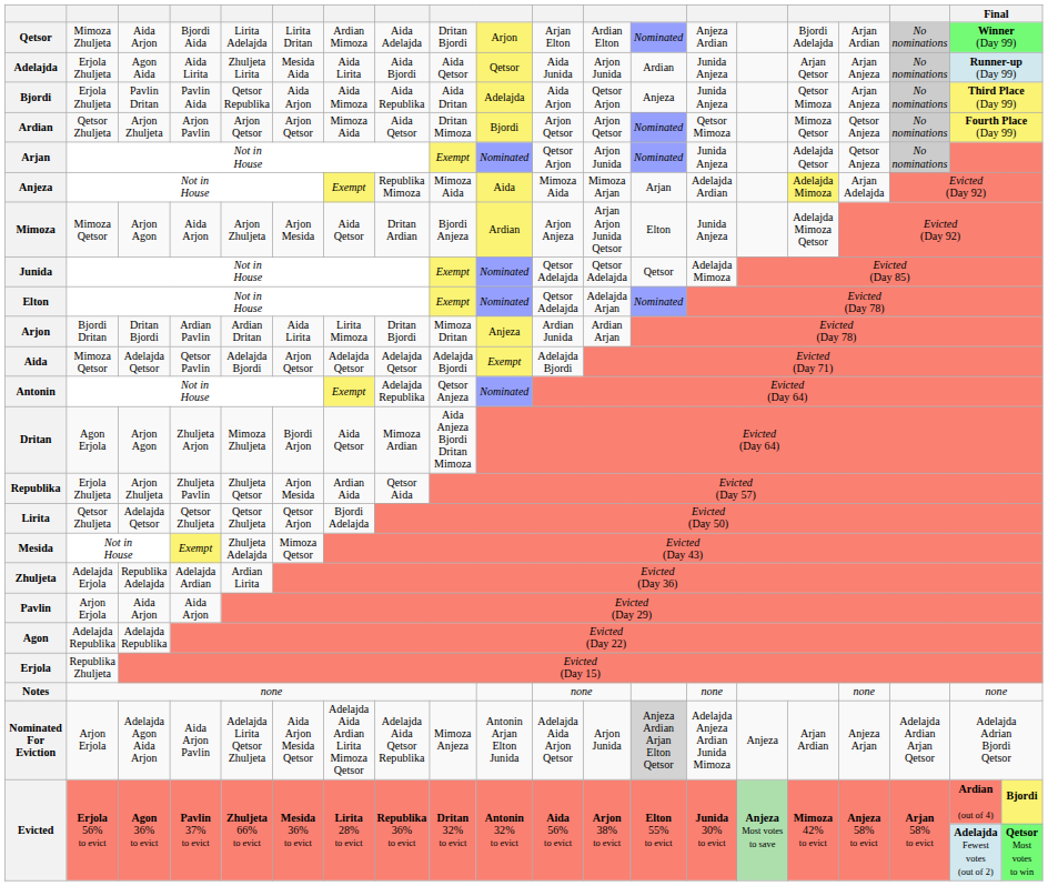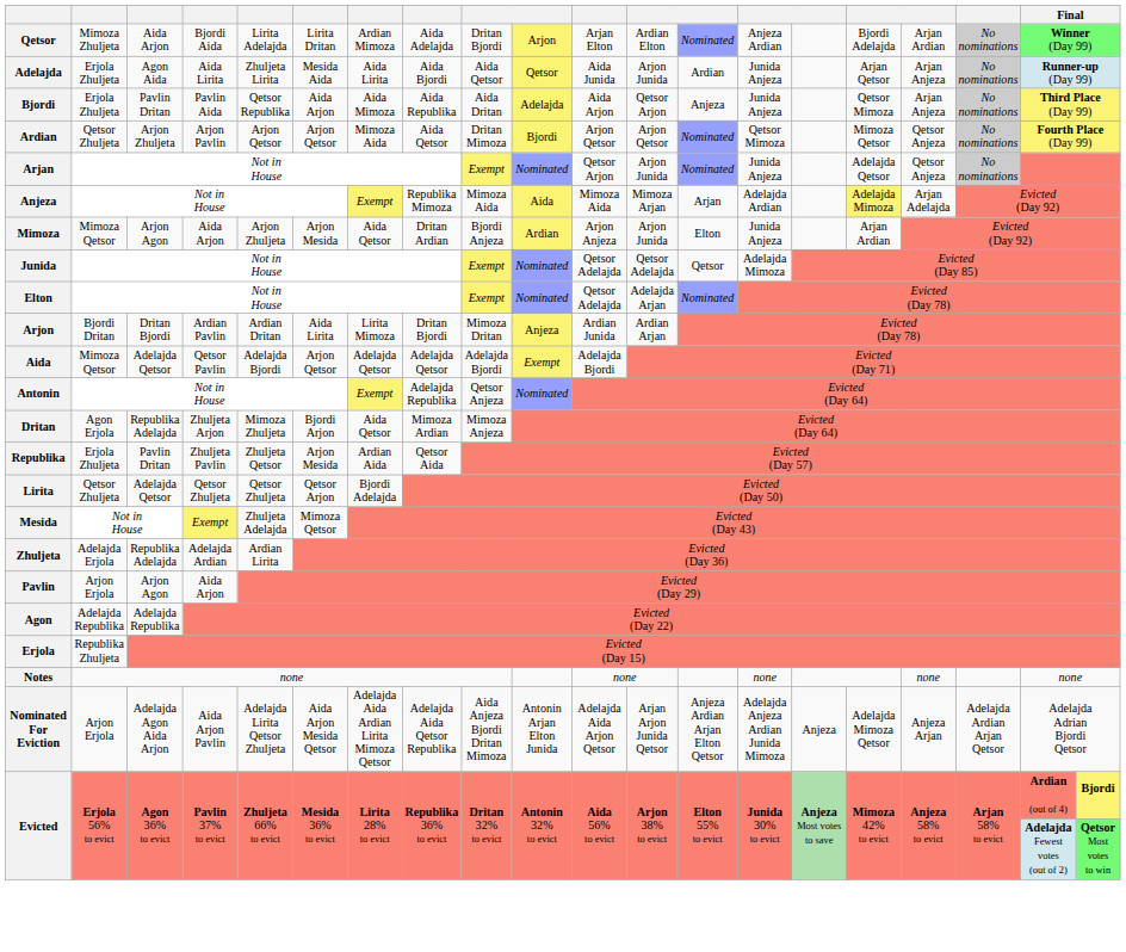 <table class="wikitable" style="text-align:center; width:100%; font-size:85%; line-height:15px">
 <tr>
 <th style="width:6%"></th>
 <th style="width:5%"></th>
 <th style="width:5%"></th>
 <th style="width:5%"></th>
 <th style="width:5%"></th>
 <th style="width:5%"></th>
 <th style="width:5%"></th>
 <th style="width:5%"></th>
 <th style="width:10%" colspan=2></th>
 <th style="width:5%"></th>
 <th style="width:10%" colspan=2></th>
 <th style="width:10%" colspan=2></th>
 <th style="width:10%" colspan=2></th>
 <th style="width:5%"></th>
 <th style="width:10%" colspan=2>Final</th>
 </tr>
 <tr>
 <th>Qetsor</th>
 <td>Mimoza<br>Zhuljeta</td>
 <td>Aida<br>Arjon</td>
 <td>Bjordi<br>Aida</td>
 <td>Lirita<br>Adelajda</td>
 <td>Lirita<br>Dritan</td>
 <td>Ardian<br>Mimoza</td>
 <td>Aida<br>Adelajda</td>
 <td>Dritan<br>Bjordi</td>
 <td style="background:#FBF373;">Arjon</td>
 <td>Arjan<br>Elton</td>
 <td>Ardian<br>Elton</td>
 <td bgcolor=#959FFD><em>Nominated</em></td>
 <td>Anjeza<br>Ardian</td>
 <td></td>
 <td>Bjordi<br>Adelajda</td>
 <td>Arjan<br>Ardian</td>
 <td style="background:#CCCCCC;"><em>No<br>nominations</em></td>
 <td style="background:#73FB76;" colspan="2"><strong>Winner</strong><br>(Day 99)</td>
 </tr>
 <tr>
 <th>Adelajda</th>
 <td>Erjola<br>Zhuljeta</td>
 <td>Agon<br>Aida</td>
 <td>Aida<br>Lirita</td>
 <td>Zhuljeta<br>Lirita</td>
 <td>Mesida<br>Aida</td>
 <td>Aida<br>Lirita</td>
 <td>Aida<br>Bjordi</td>
 <td>Aida<br>Qetsor</td>
 <td style="background:#FBF373;">Qetsor</td>
 <td>Aida<br>Junida</td>
 <td>Arjon<br>Junida</td>
 <td>Ardian</td>
 <td>Junida<br>Anjeza</td>
 <td></td>
 <td>Arjan<br>Qetsor</td>
 <td>Arjan<br>Anjeza</td>
 <td style="background:#CCCCCC;"><em>No<br>nominations</em></td>
 <td style="background:#D1E8EF;" colspan="2"><strong>Runner-up</strong><br>(Day 99)</td>
 </tr>
 <tr>
 <th>Bjordi</th>
 <td>Erjola<br>Zhuljeta</td>
 <td>Pavlin<br>Dritan</td>
 <td>Pavlin<br>Aida</td>
 <td>Qetsor<br>Republika</td>
 <td>Aida<br>Arjon</td>
 <td>Aida<br>Mimoza</td>
 <td>Aida<br>Republika</td>
 <td>Aida<br>Dritan</td>
 <td style="background:#FBF373;">Adelajda</td>
 <td>Aida<br>Arjon</td>
 <td>Qetsor<br>Arjon</td>
 <td>Anjeza</td>
 <td>Junida<br>Anjeza</td>
 <td></td>
 <td>Qetsor<br>Mimoza</td>
 <td>Arjan<br>Anjeza</td>
 <td style="background:#CCCCCC;"><em>No<br>nominations</em></td>
 <td style="background:#FBF373;" colspan="2"><strong>Third Place</strong><br>(Day 99)</td>
 </tr>
 <tr>
 <th>Ardian</th>
 <td>Qetsor<br>Zhuljeta</td>
 <td>Arjon<br>Zhuljeta</td>
 <td>Arjon<br>Pavlin</td>
 <td>Arjon<br>Qetsor</td>
 <td>Arjon<br>Qetsor</td>
 <td>Mimoza<br>Aida</td>
 <td>Aida<br>Qetsor</td>
 <td>Dritan<br>Mimoza</td>
 <td style="background:#FBF373;">Bjordi</td>
 <td>Arjon<br>Qetsor</td>
 <td>Arjon<br>Qetsor</td>
 <td bgcolor=#959FFD><em>Nominated</em></td>
 <td>Qetsor<br>Mimoza</td>
 <td></td>
 <td>Mimoza<br>Qetsor</td>
 <td>Qetsor<br>Anjeza</td>
 <td style="background:#CCCCCC;"><em>No<br>nominations</em></td>
 <td style="background:#FBF373;" colspan="2"><strong>Fourth Place</strong><br>(Day 99)</td>
 </tr>
 <tr>
 <th>Arjan</th>
 <td colspan="7" style="background:white"><em>Not in<br>House</em></td>
 <td style="background:#FBF373;"><em>Exempt</em></td>
 <td bgcolor=#959FFD><em>Nominated</em></td>
 <td>Qetsor<br>Arjon</td>
 <td>Arjon<br>Junida</td>
 <td bgcolor=#959FFD><em>Nominated</em></td>
 <td>Junida<br>Anjeza</td>
 <td></td>
 <td>Adelajda<br>Qetsor</td>
 <td>Qetsor<br>Anjeza</td>
 <td style="background:#CCCCCC;"><em>No<br>nominations</em></td>
 <td style="background:#FA8072" colspan=2></td>
 </tr>
 <tr>
 <th>Anjeza</th>
 <td colspan="5" style="background:white"><em>Not in<br>House</em></td>
 <td style="background:#FBF373;"><em>Exempt</em></td>
 <td>Republika<br>Mimoza</td>
 <td>Mimoza<br>Aida</td>
 <td style="background:#FBF373;">Aida</td>
 <td>Mimoza<br>Aida</td>
 <td>Mimoza<br>Arjan</td>
 <td>Arjan</td>
 <td>Adelajda<br>Ardian</td>
 <td></td>
 <td style="background:#FBF373;">Adelajda<br>Mimoza</td>
 <td>Arjan<br>Adelajda</td>
 <td style="background:#FA8072" colspan=3><em>Evicted</em><br>(Day 92)</td>
 </tr>
 <tr>
 <th>Mimoza</th>
 <td>Mimoza<br>Qetsor</td>
 <td>Arjon<br>Agon</td>
 <td>Aida<br>Arjon</td>
 <td>Arjon<br>Zhuljeta</td>
 <td>Arjon<br>Mesida</td>
 <td>Aida<br>Qetsor</td>
 <td>Dritan<br>Ardian</td>
 <td>Bjordi<br>Anjeza</td>
 <td style="background:#FBF373;">Ardian</td>
 <td>Arjon<br>Anjeza</td>
-<td>Arjan<br>Arjon<br>Junida<br>Qetsor</td>
+<td>Arjon<br>Junida</td>
 <td>Elton</td>
 <td>Junida<br>Anjeza</td>
 <td></td>
-<td>Adelajda<br>Mimoza<br>Qetsor</td>
+<td>Arjan<br>Ardian</td>
 <td style="background:#FA8072" colspan=4><em>Evicted</em><br>(Day 92)</td>
 </tr>
 <tr>
 <th>Junida</th>
 <td colspan="7" style="background:white"><em>Not in<br>House</em></td>
 <td style="background:#FBF373;"><em>Exempt</em></td>
 <td bgcolor=#959FFD><em>Nominated</em></td>
 <td>Qetsor<br>Adelajda</td>
 <td>Qetsor<br>Adelajda</td>
 <td>Qetsor</td>
 <td>Adelajda<br>Mimoza</td>
 <td style="background:#FA8072" colspan=6><em>Evicted</em><br>(Day 85)</td>
 </tr>
 <tr>
 <th>Elton</th>
 <td colspan="7" style="background:white"><em>Not in<br>House</em></td>
 <td style="background:#FBF373;"><em>Exempt</em></td>
 <td bgcolor=#959FFD><em>Nominated</em></td>
 <td>Qetsor<br>Adelajda</td>
 <td>Adelajda<br>Arjan</td>
 <td bgcolor=#959FFD><em>Nominated</em></td>
 <td style="background:#FA8072" colspan=7><em>Evicted</em><br>(Day 78)</td>
 </tr>
 <tr>
 <th>Arjon</th>
 <td>Bjordi<br>Dritan</td>
 <td>Dritan<br>Bjordi</td>
 <td>Ardian<br>Pavlin</td>
 <td>Ardian<br>Dritan</td>
 <td>Aida<br>Lirita</td>
 <td>Lirita<br>Mimoza</td>
 <td>Dritan<br>Bjordi</td>
 <td>Mimoza<br>Dritan</td>
 <td style="background:#FBF373;">Anjeza</td>
 <td>Ardian<br>Junida</td>
 <td>Ardian<br>Arjan</td>
 <td style="background:#FA8072" colspan=8><em>Evicted</em><br>(Day 78)</td>
 </tr>
 <tr>
 <th>Aida</th>
 <td>Mimoza<br>Qetsor</td>
 <td>Adelajda<br>Qetsor</td>
 <td>Qetsor<br>Pavlin</td>
 <td>Adelajda<br>Bjordi</td>
 <td>Arjon<br>Qetsor</td>
 <td>Adelajda<br>Qetsor</td>
 <td>Adelajda<br>Qetsor</td>
 <td>Adelajda<br>Bjordi</td>
 <td style="background:#FBF373;"><em>Exempt</em></td>
 <td>Adelajda<br>Bjordi</td>
 <td style="background:#FA8072" colspan=9><em>Evicted</em><br>(Day 71)</td>
 </tr>
 <tr>
 <th>Antonin</th>
 <td colspan="5" style="background:white"><em>Not in<br>House</em></td>
 <td style="background:#FBF373;"><em>Exempt</em></td>
 <td>Adelajda<br>Republika</td>
 <td>Qetsor<br>Anjeza</td>
 <td bgcolor=#959FFD><em>Nominated</em></td>
 <td style="background:#FA8072" colspan=10><em>Evicted</em><br>(Day 64)</td>
 </tr>
 <tr>
 <th>Dritan</th>
 <td>Agon<br>Erjola</td>
-<td>Arjon<br>Agon</td>
+<td>Republika<br>Adelajda</td>
 <td>Zhuljeta<br>Arjon</td>
 <td>Mimoza<br>Zhuljeta</td>
 <td>Bjordi<br>Arjon</td>
 <td>Aida<br>Qetsor</td>
 <td>Mimoza<br>Ardian</td>
-<td>Aida<br>Anjeza<br>Bjordi<br>Dritan<br>Mimoza</td>
+<td>Mimoza<br>Anjeza</td>
 <td style="background:#FA8072" colspan=11><em>Evicted</em><br>(Day 64)</td>
 </tr>
 <tr>
 <th>Republika</th>
 <td>Erjola<br>Zhuljeta</td>
-<td>Arjon<br>Zhuljeta</td>
+<td>Pavlin<br>Dritan</td>
 <td>Zhuljeta<br>Pavlin</td>
 <td>Zhuljeta<br>Qetsor</td>
 <td>Arjon<br>Mesida</td>
 <td>Ardian<br>Aida</td>
 <td>Qetsor<br>Aida</td>
 <td style="background:#FA8072" colspan=12><em>Evicted</em><br>(Day 57)</td>
 </tr>
 <tr>
 <th>Lirita</th>
 <td>Qetsor<br>Zhuljeta</td>
 <td>Adelajda<br>Qetsor</td>
 <td>Qetsor<br>Zhuljeta</td>
 <td>Qetsor<br>Zhuljeta</td>
 <td>Qetsor<br>Arjon</td>
 <td>Bjordi<br>Adelajda</td>
 <td style="background:#FA8072" colspan=13><em>Evicted</em><br>(Day 50)</td>
 </tr>
 <tr>
 <th>Mesida</th>
 <td colspan="2" style="background:white"><em>Not in<br>House</em></td>
 <td style="background:#FBF373;"><em>Exempt</em></td>
 <td>Zhuljeta<br>Adelajda</td>
 <td>Mimoza<br>Qetsor</td>
 <td style="background:#FA8072" colspan=14><em>Evicted</em><br>(Day 43)</td>
 </tr>
 <tr>
 <th>Zhuljeta</th>
 <td>Adelajda<br>Erjola</td>
 <td>Republika<br>Adelajda</td>
 <td>Adelajda<br>Ardian</td>
 <td>Ardian<br>Lirita</td>
 <td style="background:#FA8072" colspan=15><em>Evicted</em><br>(Day 36)</td>
 </tr>
 <tr>
 <th>Pavlin</th>
 <td>Arjon<br>Erjola</td>
-<td>Aida<br>Arjon</td>
+<td>Arjon<br>Agon</td>
 <td>Aida<br>Arjon</td>
 <td style="background:#FA8072" colspan=16><em>Evicted</em><br>(Day 29)</td>
 </tr>
 <tr>
 <th>Agon</th>
 <td>Adelajda<br>Republika</td>
 <td>Adelajda<br>Republika</td>
 <td style="background:#FA8072" colspan=17><em>Evicted</em><br>(Day 22)</td>
 </tr>
 <tr>
 <th>Erjola</th>
 <td>Republika<br>Zhuljeta</td>
 <td style="background:#FA8072" colspan=18><em>Evicted</em><br>(Day 15)</td>
 </tr>
 <tr>
 <th>Notes</th>
 <td colspan=8><em>none</em></td>
 <td></td>
 <td colspan=2><em>none</em></td>
 <td></td>
 <td><em>none</em></td>
 <td colspan=2></td>
 <td><em>none</em></td>
 <td></td>
 <td colspan=2><em>none</em></td>
 </tr>
 <tr>
 <th>Nominated<br>For Eviction</th>
 <td>Arjon<br>Erjola</td>
 <td>Adelajda<br>Agon<br>Aida<br>Arjon</td>
 <td>Aida<br>Arjon<br>Pavlin</td>
 <td>Adelajda<br>Lirita<br>Qetsor<br>Zhuljeta</td>
 <td>Aida<br>Arjon<br>Mesida<br>Qetsor</td>
 <td>Adelajda<br>Aida<br>Ardian<br>Lirita<br>Mimoza<br>Qetsor</td>
 <td>Adelajda<br>Aida<br>Qetsor<br>Republika</td>
-<td>Mimoza<br>Anjeza</td>
+<td>Aida<br>Anjeza<br>Bjordi<br>Dritan<br>Mimoza</td>
 <td>Antonin<br>Arjan<br>Elton<br>Junida<br></td>
 <td>Adelajda<br>Aida<br>Arjon<br>Qetsor</td>
-<td>Arjon<br>Junida</td>
-<td style="background: lightgrey;">Anjeza<br>Ardian<br>Arjan<br>Elton<br>Qetsor</td>
+<td>Arjan<br>Arjon<br>Junida<br>Qetsor</td>
+<td>Anjeza<br>Ardian<br>Arjan<br>Elton<br>Qetsor</td>
 <td>Adelajda<br>Anjeza<br>Ardian<br>Junida<br>Mimoza</td>
 <td>Anjeza</td>
-<td>Arjan<br>Ardian</td>
+<td>Adelajda<br>Mimoza<br>Qetsor</td>
 <td>Anjeza<br>Arjan</td>
 <td>Adelajda<br>Ardian<br>Arjan<br>Qetsor</td>
 <td colspan=2>Adelajda<br>Adrian<br>Bjordi<br>Qetsor</td>
 </tr>
 <tr>
 <th rowspan=2>Evicted</th>
 <td style="background:#FA8072" rowspan=2><strong>Erjola</strong><br>56%<br><small>to evict</small></td>
 <td style="background:#FA8072" rowspan=2><strong>Agon</strong><br>36%<br><small>to evict</small></td>
 <td style="background:#FA8072" rowspan=2><strong>Pavlin</strong><br>37%<br><small>to evict</small></td>
 <td style="background:#FA8072" rowspan=2><strong>Zhuljeta</strong><br>66%<br><small>to evict</small></td>
 <td style="background:#FA8072" rowspan=2><strong>Mesida</strong><br>36%<br><small>to evict</small></td>
 <td style="background:#FA8072" rowspan=2><strong>Lirita</strong><br>28%<br><small>to evict</small></td>
 <td style="background:#FA8072" rowspan=2><strong>Republika</strong><br>36%<br><small>to evict</small></td>
 <td style="background:#FA8072" rowspan=2><strong>Dritan</strong><br>32%<br><small>to evict</small></td>
 <td style="background:#FA8072" rowspan=2><strong>Antonin</strong><br>32%<br><small>to evict</small></td>
 <td style="background:#FA8072" rowspan=2><strong>Aida</strong><br>56%<br><small>to evict</small></td>
 <td style="background:#FA8072" rowspan=2><strong>Arjon</strong><br>38%<br><small>to evict</small></td>
 <td style="background:#FA8072" rowspan=2><strong>Elton</strong><br>55%<br><small>to evict</small></td>
 <td style="background:#FA8072" rowspan=2><strong>Junida</strong><br>30%<br><small>to evict</small></td>
 <td style="background:#addfad;" rowspan="2"><strong>Anjeza</strong><br><small>Most votes<br>to save</small></td>
 <td style="background:#FA8072" rowspan=2><strong>Mimoza</strong><br>42%<br><small>to evict</small></td>
 <td style="background:#FA8072" rowspan=2><strong>Anjeza</strong><br>58%<br><small>to evict</small></td>
 <td style="background:#FA8072" rowspan=2><strong>Arjan</strong><br> 58%<br><small>to evict</small></td>
 <td style="background:#FA8072; width:5%"><strong>Ardian</strong><br><small><br>(out of 4)</small></td>
 <td style="background:#FBF373; width:5%"><strong>Bjordi</strong><br><small><br></small></td>
 </tr>
 <tr>
 <td style="background:#D1E8EF"><strong>Adelajda</strong><br><small>Fewest votes<br>(out of 2)</small></td>
 <td style="background:#73FB76"><strong>Qetsor</strong><br><small>Most votes<br>to win</small></td>
 </tr>
 </table>
